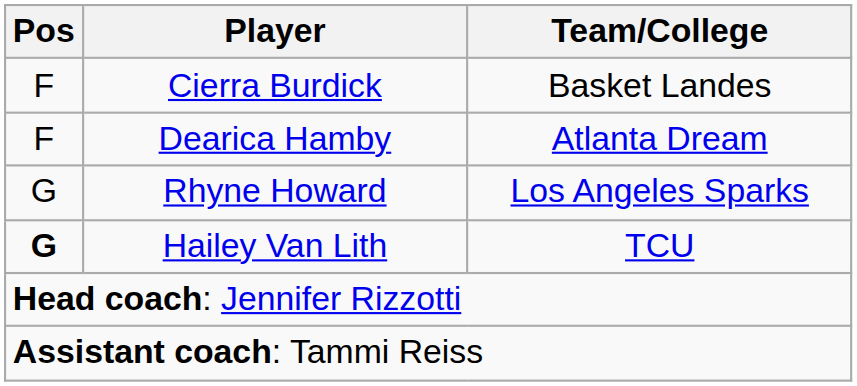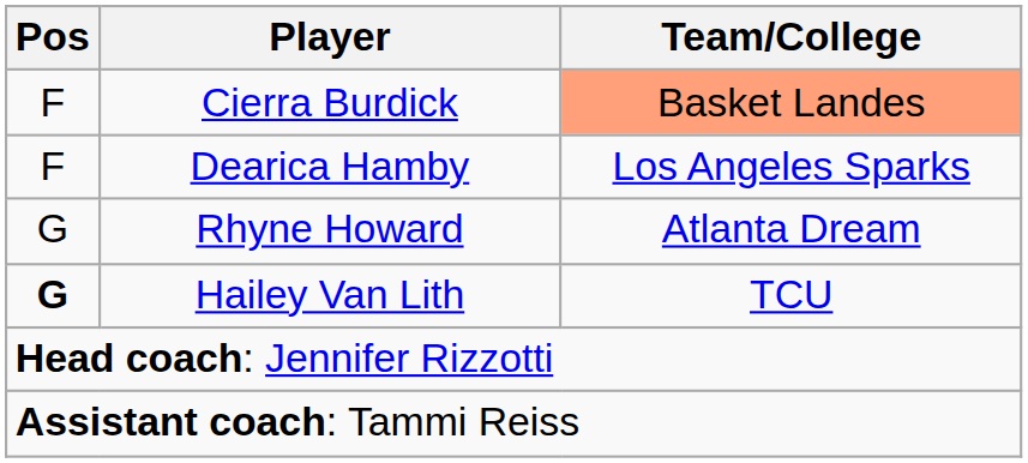 <table class="wikitable sortable" style="text-align:center">
 <tr>
 <th scope="col" width="25px">Pos</th>
 <th scope="col" width="175px">Player</th>
 <th scope="col" width="175px">Team/College</th>
 </tr>
 <tr>
 <td>F</td>
 <td><a href='#'>Cierra Burdick</a></td>
-<td>Basket Landes</td>
+<td style="background: lightsalmon;">Basket Landes</td>
 </tr>
 <tr>
 <td>F</td>
 <td><a href='#'>Dearica Hamby</a></td>
-<td><a href='#'>Atlanta Dream</a></td>
+<td><a href='#'>Los Angeles Sparks</a></td>
 </tr>
 <tr>
 <td>G</td>
 <td><a href='#'>Rhyne Howard</a></td>
-<td><a href='#'>Los Angeles Sparks</a></td>
+<td><a href='#'>Atlanta Dream</a></td>
 </tr>
 <tr>
 <td><strong>G</strong></td>
 <td><a href='#'>Hailey Van Lith</a></td>
 <td><a href='#'>TCU</a></td>
 </tr>
 <tr>
 <td style="text-align:left" colspan="5"><strong>Head coach</strong>: <a href='#'>Jennifer Rizzotti</a></td>
 </tr>
 <tr>
 <td style="text-align:left" colspan="5"><strong>Assistant coach</strong>: Tammi Reiss</td>
 </tr>
 </table>
